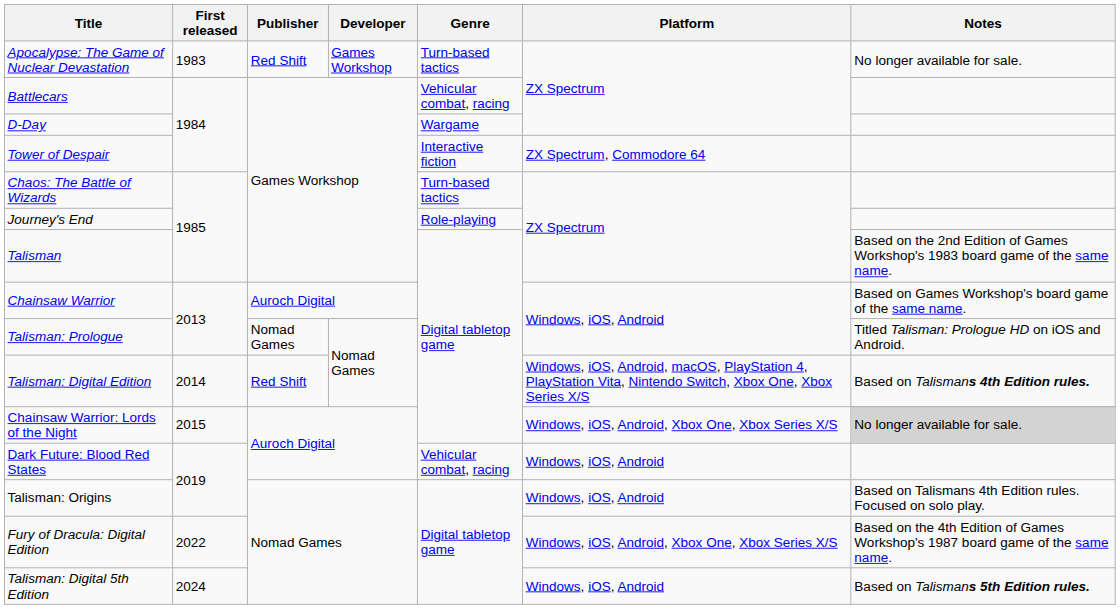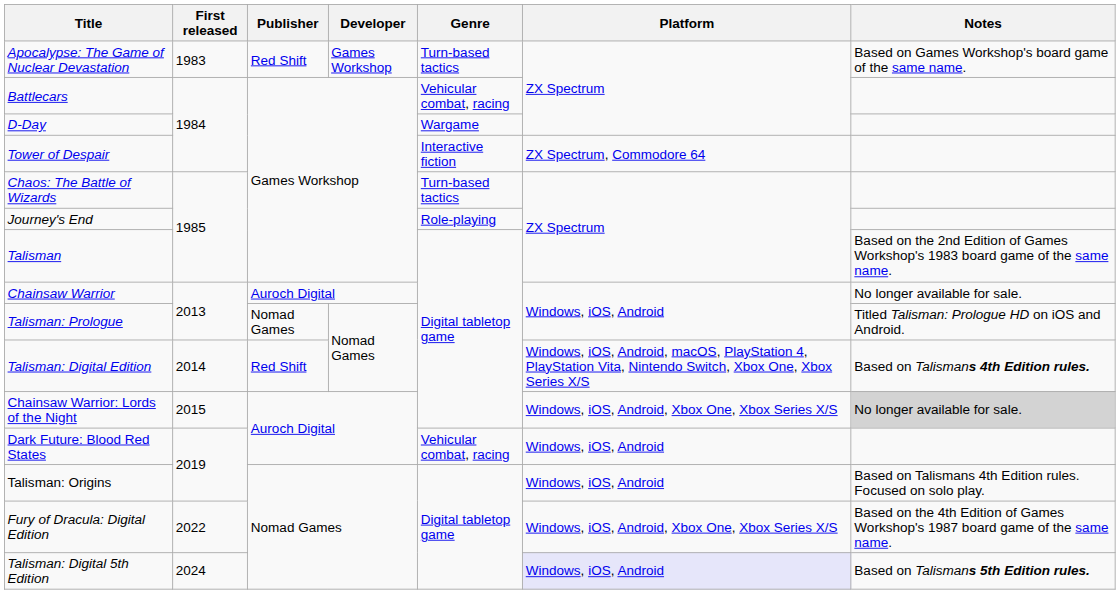 <table class="wikitable sortable" style="font-size: 95%">
 <tr align="center">
 <th>Title</th>
 <th>First released</th>
 <th>Publisher</th>
 <th>Developer</th>
 <th>Genre</th>
 <th>Platform</th>
 <th>Notes</th>
 </tr>
 <tr>
 <td><em><a href='#'>Apocalypse: The Game of Nuclear Devastation</a></em></td>
 <td>1983</td>
 <td><a href='#'>Red Shift</a></td>
 <td><a href='#'>Games Workshop</a></td>
 <td><a href='#'>Turn-based tactics</a></td>
 <td rowspan="3"><a href='#'>ZX Spectrum</a></td>
-<td>No longer available for sale.</td>
+<td>Based on Games Workshop's board game of the <a href='#'>same name</a>.</td>
 </tr>
 <tr>
 <td><em><a href='#'>Battlecars</a></em></td>
 <td rowspan="3">1984</td>
 <td colspan="2" rowspan="6">Games Workshop</td>
 <td><a href='#'>Vehicular combat</a>, <a href='#'>racing</a></td>
 <td></td>
 </tr>
 <tr>
 <td><em><a href='#'>D-Day</a></em></td>
 <td><a href='#'>Wargame</a></td>
 </tr>
 <tr>
 <td><em><a href='#'>Tower of Despair</a></em></td>
 <td><a href='#'>Interactive fiction</a></td>
 <td><a href='#'>ZX Spectrum</a>, <a href='#'>Commodore 64</a></td>
 <td></td>
 </tr>
 <tr>
 <td><em><a href='#'>Chaos: The Battle of Wizards</a></em></td>
 <td rowspan="3">1985</td>
 <td><a href='#'>Turn-based tactics</a></td>
 <td rowspan="3"><a href='#'>ZX Spectrum</a></td>
 <td></td>
 </tr>
 <tr>
 <td><em>Journey's End</em></td>
 <td><a href='#'>Role-playing</a></td>
 <td></td>
 </tr>
 <tr>
 <td><em><a href='#'>Talisman</a></em></td>
 <td rowspan="5"><a href='#'>Digital tabletop game</a></td>
 <td>Based on the 2nd Edition of Games Workshop's 1983 board game of the <a href='#'>same name</a>.</td>
 </tr>
 <tr>
 <td><em><a href='#'>Chainsaw Warrior</a></em></td>
 <td rowspan="2">2013</td>
 <td colspan="2"><a href='#'>Auroch Digital</a></td>
 <td rowspan="2"><a href='#'>Windows</a>, <a href='#'>iOS</a>, <a href='#'>Android</a></td>
-<td>Based on Games Workshop's board game of the <a href='#'>same name</a>.</td>
+<td>No longer available for sale.</td>
 </tr>
 <tr>
 <td><em><a href='#'>Talisman: Prologue</a></em></td>
 <td>Nomad Games</td>
 <td rowspan="2">Nomad Games</td>
 <td>Titled <em>Talisman: Prologue HD</em> on iOS and Android.</td>
 </tr>
 <tr>
 <td><em><a href='#'>Talisman: Digital Edition</a></em></td>
 <td>2014</td>
 <td><a href='#'>Red Shift</a></td>
 <td><a href='#'>Windows</a>, <a href='#'>iOS</a>, <a href='#'>Android</a>, <a href='#'>macOS</a>, <a href='#'>PlayStation 4</a>, <a href='#'>PlayStation Vita</a>, <a href='#'>Nintendo Switch</a>, <a href='#'>Xbox One</a>, <a href='#'>Xbox Series X/S</a></td>
 <td>Based on <em>Talisman<strong>s 4th Edition rules.</td>
 </tr>
 <tr>
 <td></em><a href='#'>Chainsaw Warrior: Lords of the Night</a><em></td>
 <td>2015</td>
 <td colspan="2" rowspan="2"><a href='#'>Auroch Digital</a></td>
 <td><a href='#'>Windows</a>, <a href='#'>iOS</a>, <a href='#'>Android</a>, <a href='#'>Xbox One</a>, <a href='#'>Xbox Series X/S</a></td>
 <td style="background: lightgrey;">No longer available for sale.</td>
 </tr>
 <tr>
 <td></em><a href='#'>Dark Future: Blood Red States</a><em></td>
 <td rowspan="2">2019</td>
 <td><a href='#'>Vehicular combat</a>, <a href='#'>racing</a></td>
 <td><a href='#'>Windows</a>, <a href='#'>iOS</a>, <a href='#'>Android</a></td>
 <td></td>
 </tr>
 <tr>
 <td></em>Talisman: Origins<em></td>
 <td colspan="2" rowspan="3">Nomad Games</td>
 <td rowspan="3"><a href='#'>Digital tabletop game</a></td>
 <td><a href='#'>Windows</a>, <a href='#'>iOS</a>, <a href='#'>Android</a></td>
 <td>Based on </em>Talisman</strong>s 4th Edition rules. Focused on solo play.</td>
 </tr>
 <tr>
 <td><em>Fury of Dracula: Digital Edition</em></td>
 <td>2022</td>
 <td><a href='#'>Windows</a>, <a href='#'>iOS</a>, <a href='#'>Android</a>, <a href='#'>Xbox One</a>, <a href='#'>Xbox Series X/S</a></td>
 <td>Based on the 4th Edition of Games Workshop's 1987 board game of the <a href='#'>same name</a>.</td>
 </tr>
 <tr>
 <td><em>Talisman: Digital 5th Edition</em></td>
 <td>2024</td>
-<td><a href='#'>Windows</a>, <a href='#'>iOS</a>, <a href='#'>Android</a></td>
+<td style="background: lavender;"><a href='#'>Windows</a>, <a href='#'>iOS</a>, <a href='#'>Android</a></td>
 <td>Based on <em>Talisman<strong>s 5th Edition rules.</td>
 </tr>
 </table>
